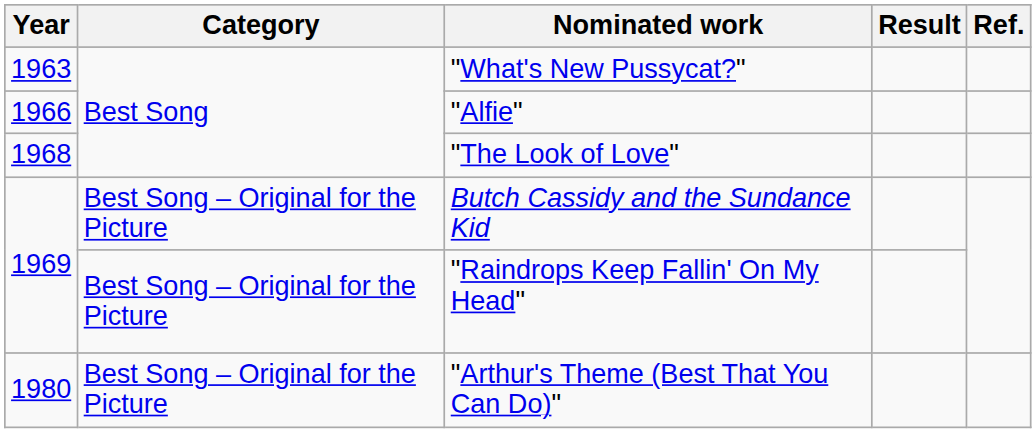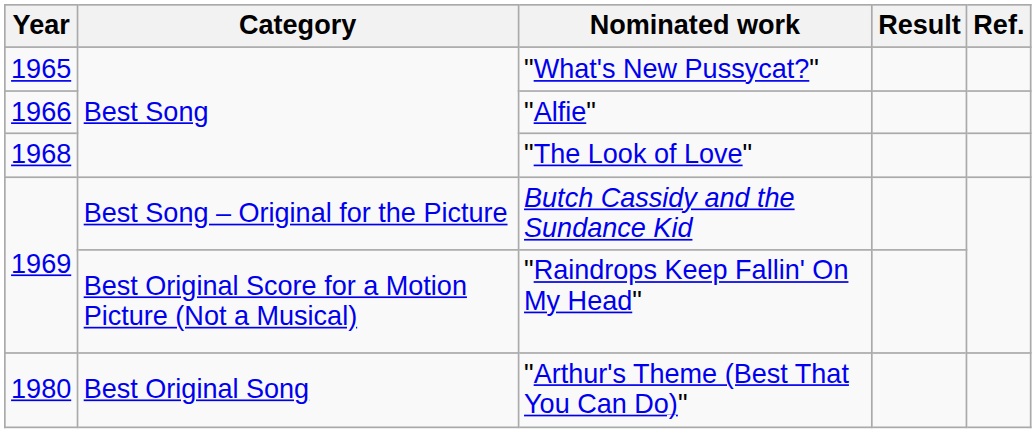 <table class="wikitable">
 <tr>
 <th>Year</th>
 <th>Category</th>
 <th>Nominated work</th>
 <th>Result</th>
 <th>Ref.</th>
 </tr>
 <tr>
-<td><a href='#'>1963</a></td>
+<td><a href='#'>1965</a></td>
 <td rowspan="3"><a href='#'>Best Song</a></td>
 <td>"<a href='#'>What's New Pussycat?</a>"  <br> </td>
 <td></td>
 <td align="center"></td>
 </tr>
 <tr>
 <td><a href='#'>1966</a></td>
 <td>"<a href='#'>Alfie</a>"  <br> </td>
 <td></td>
 <td align="center"></td>
 </tr>
 <tr>
 <td><a href='#'>1968</a></td>
 <td>"<a href='#'>The Look of Love</a>"  <br> </td>
 <td></td>
 <td align="center"></td>
 </tr>
 <tr>
 <td rowspan="2"><a href='#'>1969</a></td>
 <td><a href='#'>Best Song – Original for the Picture</a></td>
 <td><em><a href='#'>Butch Cassidy and the Sundance Kid</a></em></td>
 <td></td>
 <td align="center" rowspan="2"></td>
 </tr>
 <tr>
-<td><a href='#'>Best Song – Original for the Picture</a></td>
+<td><a href='#'>Best Original Score for a Motion Picture (Not a Musical)</a></td>
 <td>"<a href='#'>Raindrops Keep Fallin' On My Head</a>" <br>  <br> </td>
 <td></td>
 </tr>
 <tr>
 <td><a href='#'>1980</a></td>
-<td><a href='#'>Best Song – Original for the Picture</a></td>
+<td><a href='#'>Best Original Song</a></td>
 <td>"<a href='#'>Arthur's Theme (Best That You Can Do)</a>"  <br> </td>
 <td></td>
 <td align="center"></td>
 </tr>
 </table>
